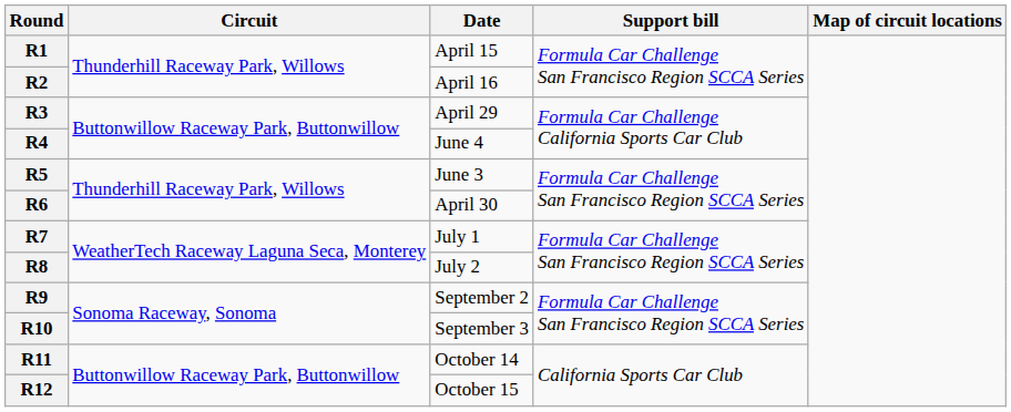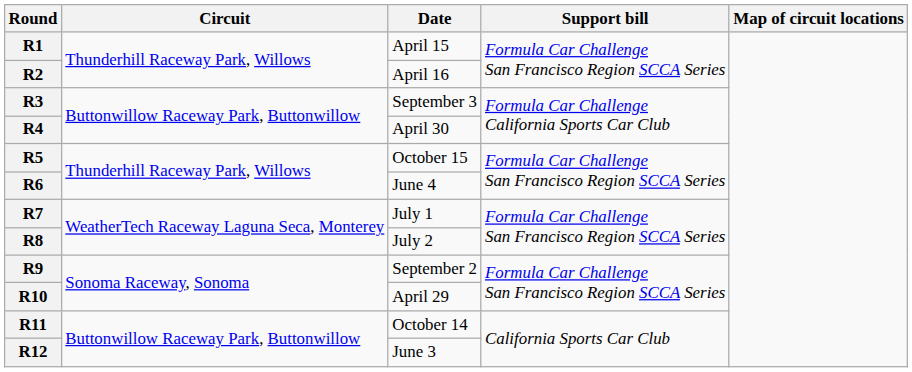 <table class="wikitable" style="font-size:85%;">
 <tr>
 <th>Round</th>
 <th>Circuit</th>
 <th>Date</th>
 <th>Support bill</th>
 <th>Map of circuit locations</th>
 </tr>
 <tr>
 <th>R1</th>
 <td rowspan=2><a href='#'>Thunderhill Raceway Park</a>, <a href='#'>Willows</a></td>
 <td>April 15</td>
 <td rowspan=2><em><a href='#'>Formula Car Challenge</a><br>San Francisco Region <a href='#'>SCCA</a> Series</em></td>
 <td rowspan=12></td>
 </tr>
 <tr>
 <th>R2</th>
 <td>April 16</td>
 </tr>
 <tr>
 <th>R3</th>
 <td rowspan=2><a href='#'>Buttonwillow Raceway Park</a>, <a href='#'>Buttonwillow</a></td>
-<td>April 29</td>
+<td>September 3</td>
 <td rowspan=2><em><a href='#'>Formula Car Challenge</a><br>California Sports Car Club</em></td>
 </tr>
 <tr>
 <th>R4</th>
-<td>June 4</td>
+<td>April 30</td>
 </tr>
 <tr>
 <th>R5</th>
 <td rowspan=2><a href='#'>Thunderhill Raceway Park</a>, <a href='#'>Willows</a></td>
-<td>June 3</td>
+<td>October 15</td>
 <td rowspan=2><em><a href='#'>Formula Car Challenge</a><br>San Francisco Region <a href='#'>SCCA</a> Series</em></td>
 </tr>
 <tr>
 <th>R6</th>
-<td>April 30</td>
+<td>June 4</td>
 </tr>
 <tr>
 <th>R7</th>
 <td rowspan=2><a href='#'>WeatherTech Raceway Laguna Seca</a>, <a href='#'>Monterey</a></td>
 <td>July 1</td>
 <td rowspan=2><em><a href='#'>Formula Car Challenge</a><br>San Francisco Region <a href='#'>SCCA</a> Series</em></td>
 </tr>
 <tr>
 <th>R8</th>
 <td>July 2</td>
 </tr>
 <tr>
 <th>R9</th>
 <td rowspan=2><a href='#'>Sonoma Raceway</a>, <a href='#'>Sonoma</a></td>
 <td>September 2</td>
 <td rowspan=2><em><a href='#'>Formula Car Challenge</a><br>San Francisco Region <a href='#'>SCCA</a> Series</em></td>
 </tr>
 <tr>
 <th>R10</th>
-<td>September 3</td>
+<td>April 29</td>
 </tr>
 <tr>
 <th>R11</th>
 <td rowspan=2><a href='#'>Buttonwillow Raceway Park</a>, <a href='#'>Buttonwillow</a></td>
 <td>October 14</td>
 <td rowspan=2><em>California Sports Car Club</em></td>
 </tr>
 <tr>
 <th>R12</th>
-<td>October 15</td>
+<td>June 3</td>
 </tr>
 </table>
